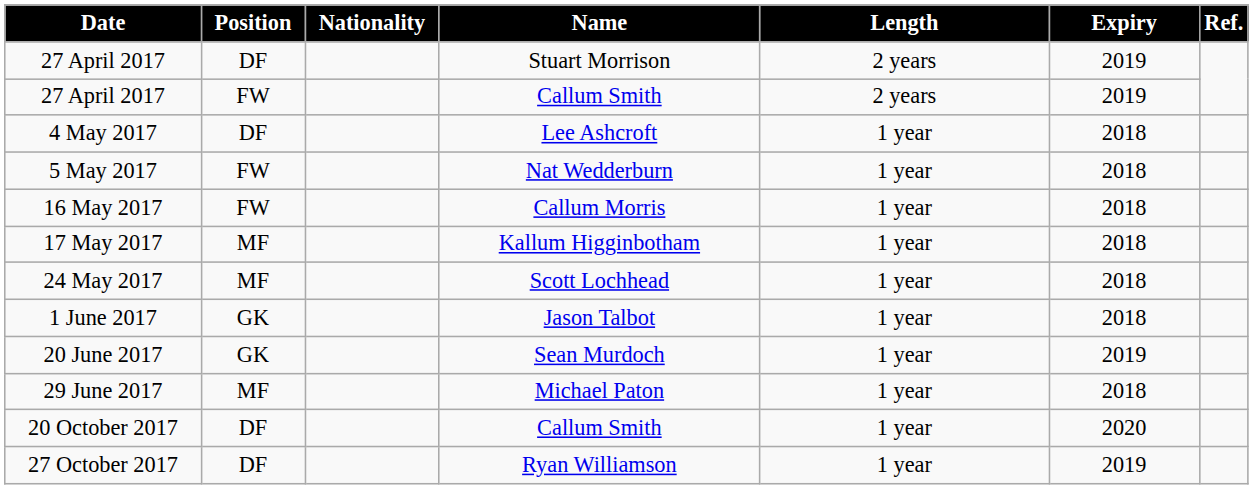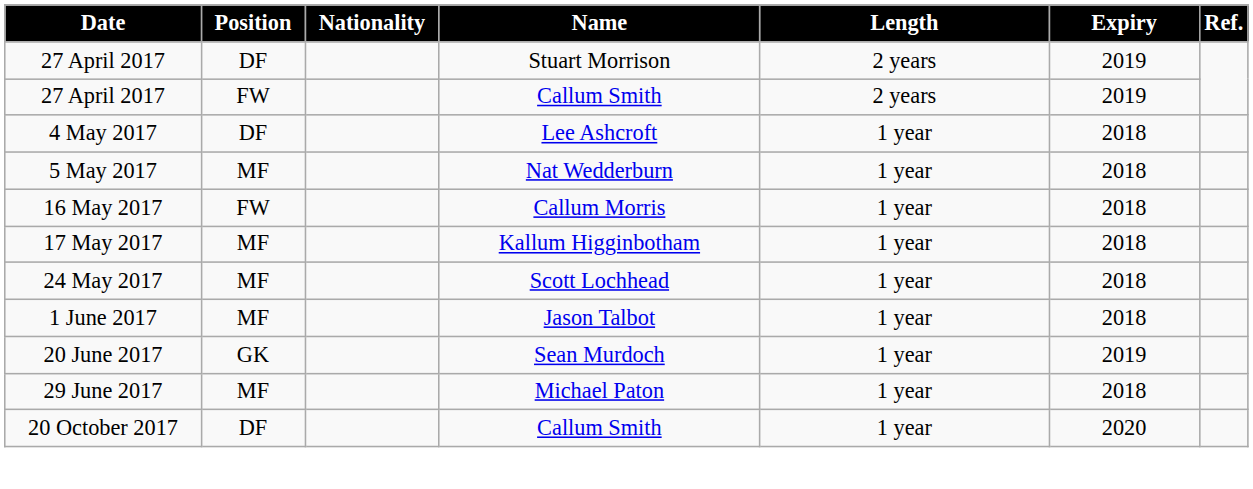 <table class="wikitable"  style="text-align:center; font-size:90%; ">
 <tr>
 </tr>
 <tr>
 <th style="background:#000000; color:white; width:120px;">Date</th>
 <th style="background:#000000; color:white; width:60px;">Position</th>
 <th style="background:#000000; color:white; width:80px;">Nationality</th>
 <th style="background:#000000; color:white; width:200px;">Name</th>
 <th style="background:#000000; color:white; width:180px;">Length</th>
 <th style="background:#000000; color:white; width:90px;">Expiry</th>
 <th style="background:#000000; color:white; width:25px;">Ref.</th>
 </tr>
 <tr>
 <td>27 April 2017</td>
 <td>DF</td>
 <td></td>
 <td>Stuart Morrison</td>
 <td>2 years</td>
 <td>2019</td>
 <td rowspan="2"></td>
 </tr>
 <tr>
 <td>27 April 2017</td>
 <td>FW</td>
 <td></td>
 <td><a href='#'>Callum Smith</a></td>
 <td>2 years</td>
 <td>2019</td>
 </tr>
 <tr>
 <td>4 May 2017</td>
 <td>DF</td>
 <td></td>
 <td><a href='#'>Lee Ashcroft</a></td>
 <td>1 year</td>
 <td>2018</td>
 <td></td>
 </tr>
 <tr>
 <td>5 May 2017</td>
-<td>FW</td>
+<td>MF</td>
 <td></td>
 <td><a href='#'>Nat Wedderburn</a></td>
 <td>1 year</td>
 <td>2018</td>
 <td></td>
 </tr>
 <tr>
 <td>16 May 2017</td>
 <td>FW</td>
 <td></td>
 <td><a href='#'>Callum Morris</a></td>
 <td>1 year</td>
 <td>2018</td>
 <td></td>
 </tr>
 <tr>
 <td>17 May 2017</td>
 <td>MF</td>
 <td></td>
 <td><a href='#'>Kallum Higginbotham</a></td>
 <td>1 year</td>
 <td>2018</td>
 <td></td>
 </tr>
 <tr>
 <td>24 May 2017</td>
 <td>MF</td>
 <td></td>
 <td><a href='#'>Scott Lochhead</a></td>
 <td>1 year</td>
 <td>2018</td>
 <td></td>
 </tr>
 <tr>
 <td>1 June 2017</td>
-<td>GK</td>
+<td>MF</td>
 <td></td>
 <td><a href='#'>Jason Talbot</a></td>
 <td>1 year</td>
 <td>2018</td>
 <td></td>
 </tr>
 <tr>
 <td>20 June 2017</td>
 <td>GK</td>
 <td></td>
 <td><a href='#'>Sean Murdoch</a></td>
 <td>1 year</td>
 <td>2019</td>
 <td></td>
 </tr>
 <tr>
 <td>29 June 2017</td>
 <td>MF</td>
 <td></td>
 <td><a href='#'>Michael Paton</a></td>
 <td>1 year</td>
 <td>2018</td>
 <td></td>
 </tr>
 <tr>
 <td>20 October 2017</td>
 <td>DF</td>
 <td></td>
 <td><a href='#'>Callum Smith</a></td>
 <td>1 year</td>
 <td>2020</td>
 <td></td>
 </tr>
-<tr>
-<td>27 October 2017</td>
-<td>DF</td>
-<td></td>
-<td><a href='#'>Ryan Williamson</a></td>
-<td>1 year</td>
-<td>2019</td>
-<td></td>
-</tr>
 </table>
